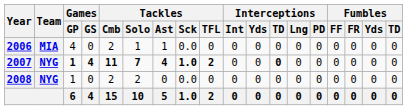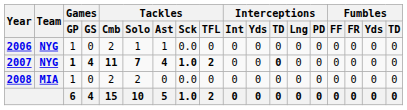 <table class="wikitable" style="text-align:center">
 <tr>
 <th rowspan="2">Year</th>
 <th rowspan="2">Team</th>
 <th colspan="2">Games</th>
 <th colspan="5">Tackles</th>
 <th colspan="5">Interceptions</th>
 <th colspan="4">Fumbles</th>
 </tr>
 <tr>
 <th>GP</th>
 <th>GS</th>
 <th>Cmb</th>
 <th>Solo</th>
 <th>Ast</th>
 <th>Sck</th>
 <th>TFL</th>
 <th>Int</th>
 <th>Yds</th>
 <th>TD</th>
 <th>Lng</th>
 <th>PD</th>
 <th>FF</th>
 <th>FR</th>
 <th>Yds</th>
 <th>TD</th>
 </tr>
 <tr>
 <th><a href='#'>2006</a></th>
-<th><a href='#'>MIA</a></th>
-<td>4</td>
+<th><a href='#'>NYG</a></th>
+<td>1</td>
 <td>0</td>
 <td>2</td>
 <td>1</td>
 <td>1</td>
 <td>0.0</td>
 <td>0</td>
 <td>0</td>
 <td>0</td>
 <td>0</td>
 <td>0</td>
 <td>0</td>
 <td>0</td>
 <td>0</td>
 <td>0</td>
 <td>0</td>
 </tr>
 <tr>
 <th><a href='#'>2007</a></th>
 <th><a href='#'>NYG</a></th>
 <td><strong>1</strong></td>
 <td><strong>4</strong></td>
 <td><strong>11</strong></td>
 <td><strong>7</strong></td>
 <td><strong>4</strong></td>
 <td><strong>1.0</strong></td>
 <td><strong>2</strong></td>
 <td>0</td>
 <td>0</td>
 <td><strong>0</strong></td>
 <td>0</td>
 <td>0</td>
 <td>0</td>
 <td>0</td>
 <td>0</td>
 <td>0</td>
 </tr>
 <tr>
 <th><a href='#'>2008</a></th>
-<th><a href='#'>NYG</a></th>
+<th><a href='#'>MIA</a></th>
 <td>1</td>
 <td>0</td>
 <td>2</td>
 <td>2</td>
 <td>0</td>
 <td>0.0</td>
 <td>0</td>
 <td>0</td>
 <td>0</td>
 <td>0</td>
 <td>0</td>
 <td>0</td>
 <td>0</td>
 <td>0</td>
 <td>0</td>
 <td>0</td>
 </tr>
 <tr>
 <th colspan="2"></th>
 <th>6</th>
 <th>4</th>
 <th>15</th>
 <th>10</th>
 <th>5</th>
 <th>1.0</th>
 <th>2</th>
 <th>0</th>
 <th>0</th>
 <th>0</th>
 <th>0</th>
 <th>0</th>
 <th>0</th>
 <th>0</th>
 <th>0</th>
 <th>0</th>
 </tr>
 </table>
